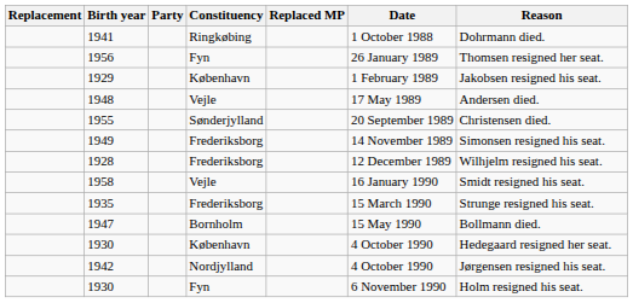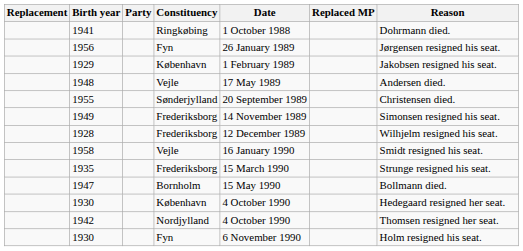 <table class="wikitable sortable">
 <tr>
 <th>Replacement</th>
 <th>Birth year</th>
 <th>Party</th>
 <th>Constituency</th>
+<th>Date</th>
 <th>Replaced MP</th>
-<th>Date</th>
 <th width="200px" class="unsortable">Reason</th>
 </tr>
 <tr>
 <td></td>
 <td>1941</td>
 <td data-sort-value="Q" style="text-align: left;"></td>
 <td>Ringkøbing</td>
+<td>1 October 1988</td>
 <td></td>
-<td>1 October 1988</td>
 <td>Dohrmann died.</td>
 </tr>
 <tr>
 <td></td>
 <td>1956</td>
 <td data-sort-value="Z" style="text-align: left;"></td>
 <td>Fyn</td>
+<td>26 January 1989</td>
 <td></td>
-<td>26 January 1989</td>
-<td>Thomsen resigned her seat.</td>
+<td>Jørgensen resigned his seat.</td>
 </tr>
 <tr>
 <td></td>
 <td>1929</td>
 <td data-sort-value="A" style="text-align: left;"></td>
 <td>København</td>
+<td>1 February 1989</td>
 <td></td>
-<td>1 February 1989</td>
 <td>Jakobsen resigned his seat.</td>
 </tr>
 <tr>
 <td></td>
 <td>1948</td>
 <td data-sort-value="D" style="text-align: left;"></td>
 <td>Vejle</td>
+<td>17 May 1989</td>
 <td></td>
-<td>17 May 1989</td>
 <td>Andersen died.</td>
 </tr>
 <tr>
 <td></td>
 <td>1955</td>
 <td data-sort-value="Z" style="text-align: left;"></td>
 <td>Sønderjylland</td>
+<td>20 September 1989</td>
 <td></td>
-<td>20 September 1989</td>
 <td>Christensen died.</td>
 </tr>
 <tr>
 <td></td>
 <td>1949</td>
 <td data-sort-value="C" style="text-align: left;"></td>
 <td>Frederiksborg</td>
+<td>14 November 1989</td>
 <td></td>
-<td>14 November 1989</td>
 <td>Simonsen resigned his seat.</td>
 </tr>
 <tr>
 <td></td>
 <td>1928</td>
 <td data-sort-value="C" style="text-align: left;"></td>
 <td>Frederiksborg</td>
+<td>12 December 1989</td>
 <td></td>
-<td>12 December 1989</td>
 <td>Wilhjelm resigned his seat.</td>
 </tr>
 <tr>
 <td></td>
 <td>1958</td>
 <td data-sort-value="V" style="text-align: left;"></td>
 <td>Vejle</td>
+<td>16 January 1990</td>
 <td></td>
-<td>16 January 1990</td>
 <td>Smidt resigned his seat.</td>
 </tr>
 <tr>
 <td></td>
 <td>1935</td>
 <td data-sort-value="A" style="text-align: left;"></td>
 <td>Frederiksborg</td>
+<td>15 March 1990</td>
 <td></td>
-<td>15 March 1990</td>
 <td>Strunge resigned his seat.</td>
 </tr>
 <tr>
 <td></td>
 <td>1947</td>
 <td data-sort-value="A" style="text-align: left;"></td>
 <td>Bornholm</td>
+<td>15 May 1990</td>
 <td></td>
-<td>15 May 1990</td>
 <td>Bollmann died.</td>
 </tr>
 <tr>
 <td></td>
 <td>1930</td>
 <td data-sort-value="C" style="text-align: left;"></td>
 <td>København</td>
+<td>4 October 1990</td>
 <td></td>
-<td>4 October 1990</td>
 <td>Hedegaard resigned her seat.</td>
 </tr>
 <tr>
 <td></td>
 <td>1942</td>
 <td data-sort-value="C" style="text-align: left;"></td>
 <td>Nordjylland</td>
+<td>4 October 1990</td>
 <td></td>
-<td>4 October 1990</td>
-<td>Jørgensen resigned his seat.</td>
+<td>Thomsen resigned her seat.</td>
 </tr>
 <tr>
 <td></td>
 <td>1930</td>
 <td data-sort-value="Z" style="text-align: left;"></td>
 <td>Fyn</td>
+<td>6 November 1990</td>
 <td></td>
-<td>6 November 1990</td>
 <td>Holm resigned his seat.</td>
 </tr>
 </table>
